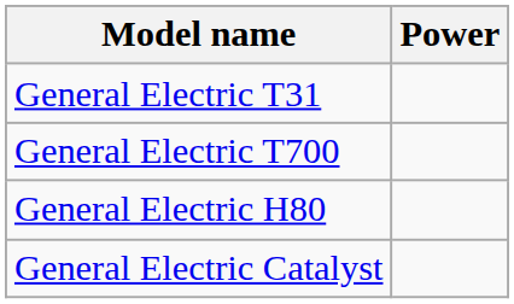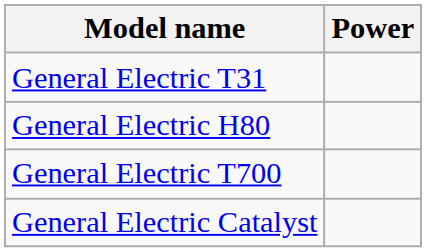 <table class="wikitable sortable">
 <tr>
 <th>Model name</th>
 <th>Power</th>
 </tr>
 <tr>
 <td align="left"><a href='#'>General Electric T31</a></td>
 <td align="center"></td>
 </tr>
 <tr>
-<td align="left"><a href='#'>General Electric T700</a></td>
+<td align="left"><a href='#'>General Electric H80</a></td>
 <td align="center"></td>
 </tr>
 <tr>
-<td align="left"><a href='#'>General Electric H80</a></td>
+<td align="left"><a href='#'>General Electric T700</a></td>
 <td align="center"></td>
 </tr>
 <tr>
 <td align="left"><a href='#'>General Electric Catalyst</a></td>
 <td align="center"></td>
 </tr>
 </table>
